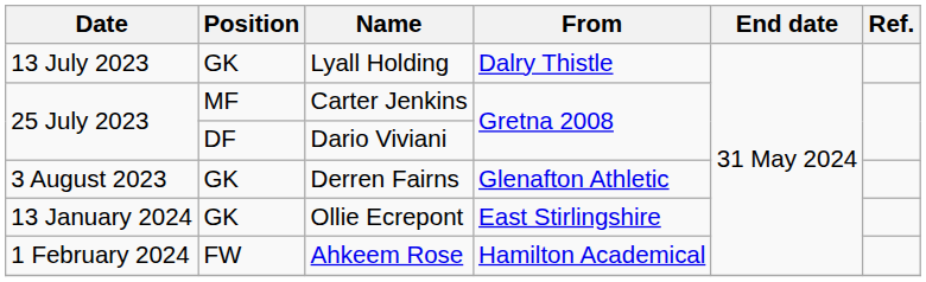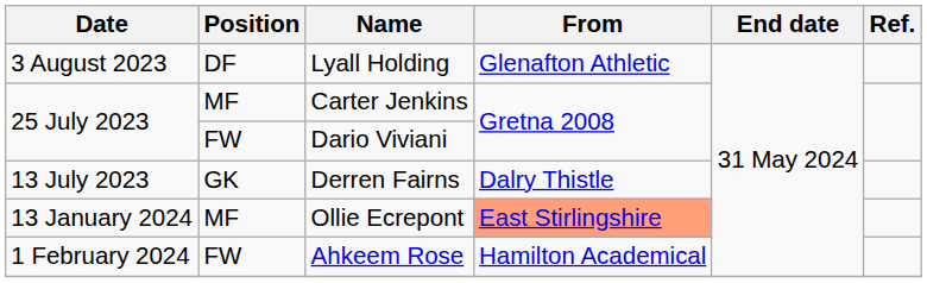 <table class="wikitable">
 <tr>
 <th>Date</th>
 <th>Position</th>
 <th>Name</th>
 <th>From</th>
 <th>End date</th>
 <th>Ref.</th>
 </tr>
 <tr>
-<td>13 July 2023</td>
-<td>GK</td>
+<td>3 August 2023</td>
+<td>DF</td>
 <td>Lyall Holding</td>
-<td><a href='#'>Dalry Thistle</a></td>
+<td><a href='#'>Glenafton Athletic</a></td>
 <td rowspan=6>31 May 2024</td>
 <td></td>
 </tr>
 <tr>
 <td rowspan=2>25 July 2023</td>
 <td>MF</td>
 <td>Carter Jenkins</td>
 <td rowspan=2><a href='#'>Gretna 2008</a></td>
 </tr>
 <tr>
-<td>DF</td>
+<td>FW</td>
 <td>Dario Viviani</td>
 </tr>
 <tr>
-<td>3 August 2023</td>
+<td>13 July 2023</td>
 <td>GK</td>
 <td>Derren Fairns</td>
-<td><a href='#'>Glenafton Athletic</a></td>
+<td><a href='#'>Dalry Thistle</a></td>
 <td></td>
 </tr>
 <tr>
 <td>13 January 2024</td>
-<td>GK</td>
+<td>MF</td>
 <td>Ollie Ecrepont</td>
-<td><a href='#'>East Stirlingshire</a></td>
+<td style="background: lightsalmon;"><a href='#'>East Stirlingshire</a></td>
 <td></td>
 </tr>
 <tr>
 <td>1 February 2024</td>
 <td>FW</td>
 <td> <a href='#'>Ahkeem Rose</a></td>
 <td><a href='#'>Hamilton Academical</a></td>
 <td></td>
 </tr>
 <tr>
 </tr>
 </table>
